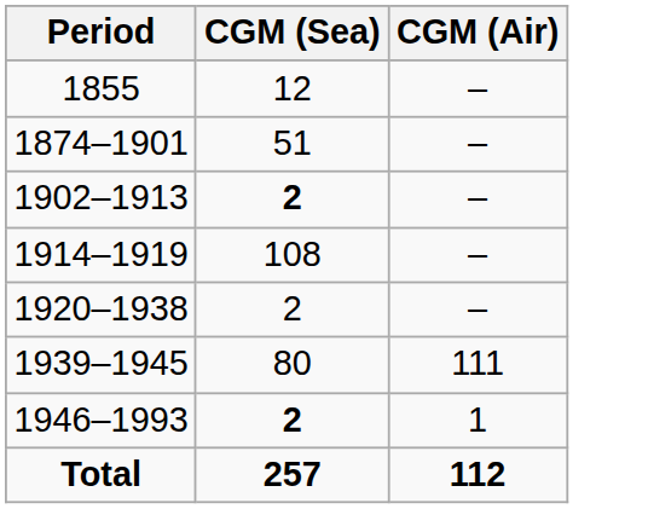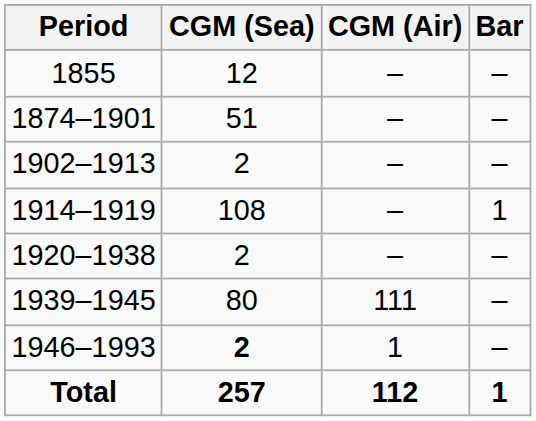 <table class="wikitable" border="1">
 <tr>
 <th>Period</th>
 <th>CGM (Sea)</th>
 <th>CGM (Air)</th>
+<th align=center>Bar</th>
 </tr>
 <tr>
 <td align=center>1855</td>
 <td align=center>12</td>
+<td align=center>–</td>
 <td align=center>–</td>
 </tr>
 <tr>
 <td align=center>1874–1901</td>
 <td align=center>51</td>
 <td align=center>–</td>
+<td align=center>–</td>
 </tr>
 <tr>
 <td align=center>1902–1913</td>
-<td align=center><strong>2</strong></td>
+<td align=center>2</td>
+<td align=center>–</td>
 <td align=center>–</td>
 </tr>
 <tr>
 <td align=center>1914–1919</td>
 <td align=center>108</td>
 <td align=center>–</td>
+<td align=center>1</td>
 </tr>
 <tr>
 <td align=center>1920–1938</td>
 <td align=center>2</td>
+<td align=center>–</td>
 <td align=center>–</td>
 </tr>
 <tr>
 <td align=center>1939–1945</td>
 <td align=center>80</td>
 <td align=center>111</td>
+<td align=center>–</td>
 </tr>
 <tr>
 <td align=center>1946–1993</td>
 <td align=center><strong>2</strong></td>
 <td align=center>1</td>
+<td align=center>–</td>
 </tr>
 <tr>
 <td align=center><strong>Total</strong></td>
 <td align=center><strong>257</strong></td>
 <td align=center><strong>112</strong></td>
+<td align=center><strong>1</strong></td>
 </tr>
 </table>
